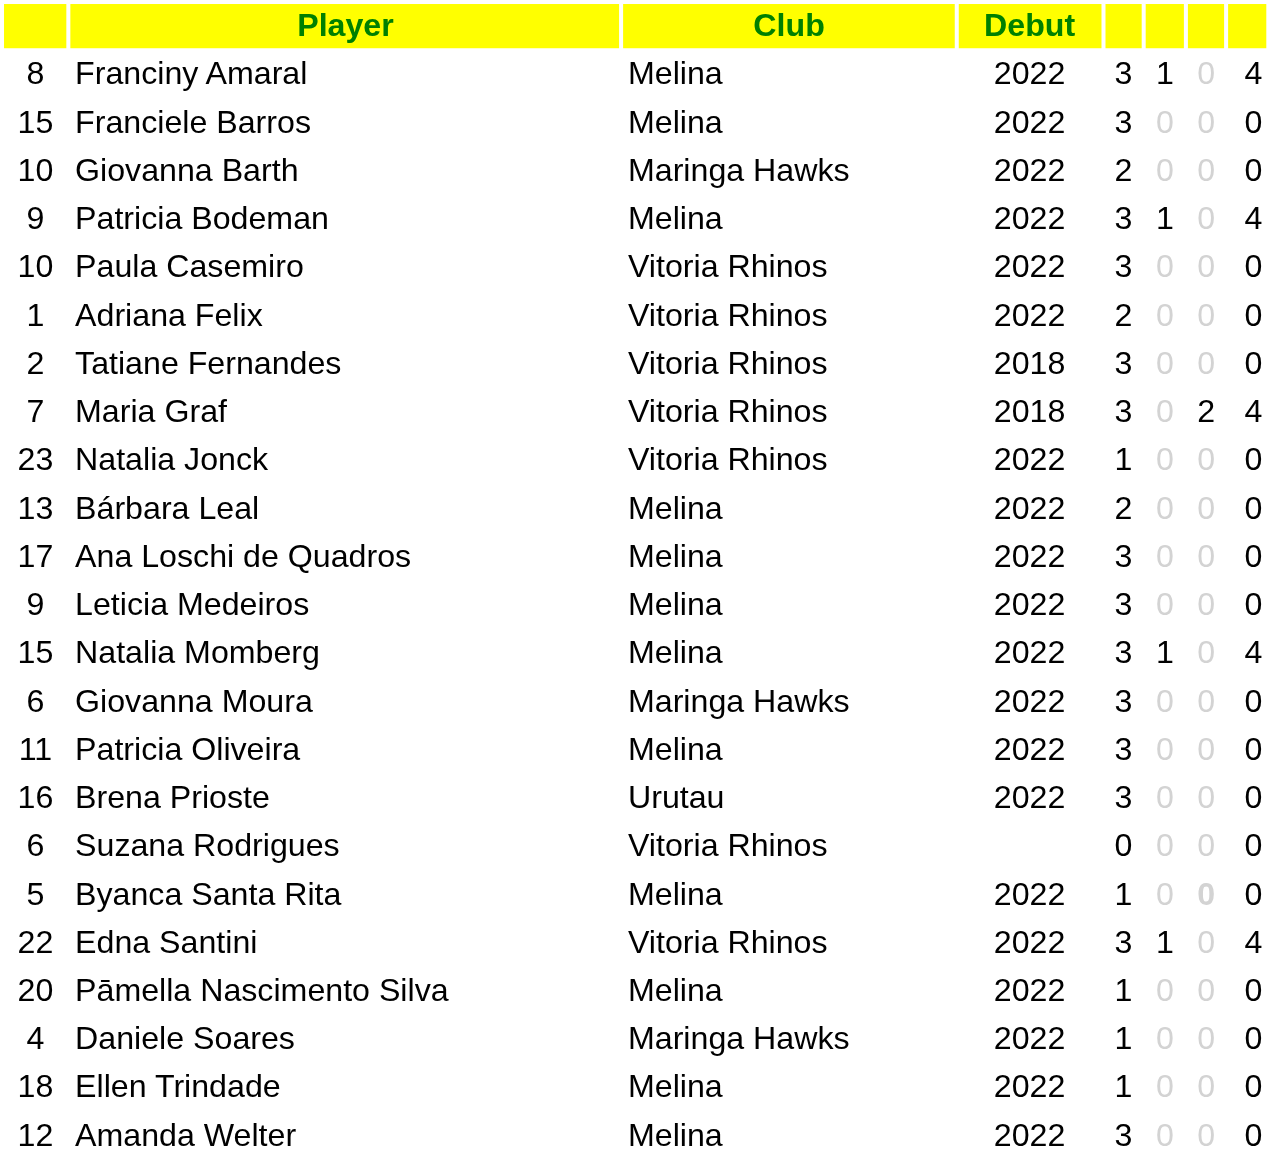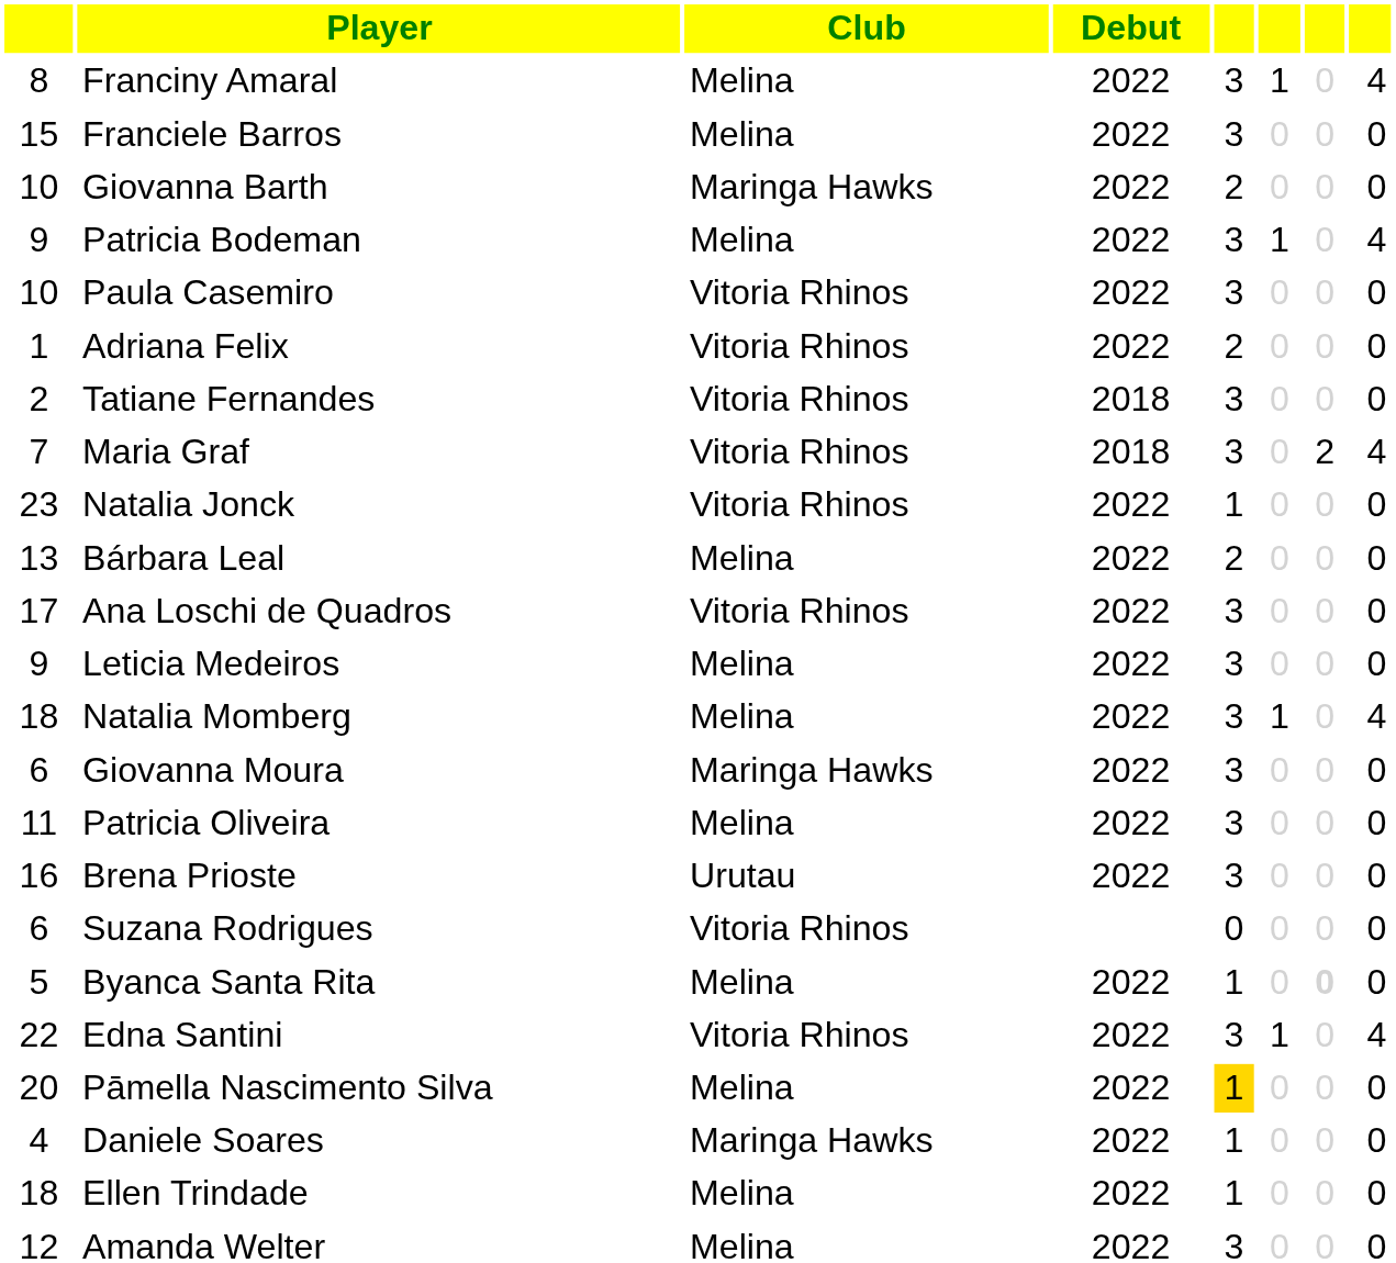 <table class="sortable" border="0" cellspacing="2" cellpadding="2" style="width:50%; text-align:center;">
 <tr style="background:yellow; color:green">
 <th></th>
 <th>Player</th>
 <th>Club</th>
 <th>Debut</th>
 <th></th>
 <th></th>
 <th></th>
 <th></th>
 </tr>
 <tr>
 <td>8</td>
 <td align=left>Franciny Amaral</td>
 <td align=left> Melina</td>
 <td>2022</td>
 <td>3</td>
 <td>1</td>
 <td style="color:lightgray">0</td>
 <td align=right>4</td>
 </tr>
 <tr>
 <td>15</td>
 <td align=left>Franciele Barros</td>
 <td align=left> Melina</td>
 <td>2022</td>
 <td>3</td>
 <td style="color:lightgray">0</td>
 <td style="color:lightgray">0</td>
 <td align=right>0</td>
 </tr>
 <tr>
 <td>10</td>
 <td align=left>Giovanna Barth</td>
 <td align=left> Maringa Hawks</td>
 <td>2022</td>
 <td>2</td>
 <td style="color:lightgray">0</td>
 <td style="color:lightgray">0</td>
 <td align=right>0</td>
 </tr>
 <tr>
 <td>9</td>
 <td align=left>Patricia Bodeman</td>
 <td align=left> Melina</td>
 <td>2022</td>
 <td>3</td>
 <td>1</td>
 <td style="color:lightgray">0</td>
 <td align=right>4</td>
 </tr>
 <tr>
 <td>10</td>
 <td align=left>Paula Casemiro</td>
 <td align=left> Vitoria Rhinos</td>
 <td>2022</td>
 <td>3</td>
 <td style="color:lightgray">0</td>
 <td style="color:lightgray">0</td>
 <td align=right>0</td>
 </tr>
 <tr>
 <td>1</td>
 <td align=left>Adriana Felix</td>
 <td align=left> Vitoria Rhinos</td>
 <td>2022</td>
 <td>2</td>
 <td style="color:lightgray">0</td>
 <td style="color:lightgray">0</td>
 <td align=right>0</td>
 </tr>
 <tr>
 <td>2</td>
 <td align=left>Tatiane Fernandes</td>
 <td align=left> Vitoria Rhinos</td>
 <td>2018</td>
 <td>3</td>
 <td style="color:lightgray">0</td>
 <td style="color:lightgray">0</td>
 <td align=right>0</td>
 </tr>
 <tr>
 <td>7</td>
 <td align=left>Maria Graf</td>
 <td align=left> Vitoria Rhinos</td>
 <td>2018</td>
 <td>3</td>
 <td style="color:lightgray">0</td>
 <td>2</td>
 <td align=right>4</td>
 </tr>
 <tr>
 <td>23</td>
 <td align=left>Natalia Jonck</td>
 <td align=left> Vitoria Rhinos</td>
 <td>2022</td>
 <td>1</td>
 <td style="color:lightgray">0</td>
 <td style="color:lightgray">0</td>
 <td align=right>0</td>
 </tr>
 <tr>
 <td>13</td>
 <td align=left>Bárbara Leal</td>
 <td align=left> Melina</td>
 <td>2022</td>
 <td>2</td>
 <td style="color:lightgray">0</td>
 <td style="color:lightgray">0</td>
 <td align=right>0</td>
 </tr>
 <tr>
 <td>17</td>
 <td align=left>Ana Loschi de Quadros</td>
-<td align=left> Melina</td>
+<td align=left> Vitoria Rhinos</td>
 <td>2022</td>
 <td>3</td>
 <td style="color:lightgray">0</td>
 <td style="color:lightgray">0</td>
 <td align=right>0</td>
 </tr>
 <tr>
 <td>9</td>
 <td align=left>Leticia Medeiros</td>
 <td align=left> Melina</td>
 <td>2022</td>
 <td>3</td>
 <td style="color:lightgray">0</td>
 <td style="color:lightgray">0</td>
 <td align=right>0</td>
 </tr>
 <tr>
-<td>15</td>
+<td>18</td>
 <td align=left>Natalia Momberg</td>
 <td align=left> Melina</td>
 <td>2022</td>
 <td>3</td>
 <td>1</td>
 <td style="color:lightgray">0</td>
 <td align=right>4</td>
 </tr>
 <tr>
 <td>6</td>
 <td align=left>Giovanna Moura</td>
 <td align=left> Maringa Hawks</td>
 <td>2022</td>
 <td>3</td>
 <td style="color:lightgray">0</td>
 <td style="color:lightgray">0</td>
 <td align=right>0</td>
 </tr>
 <tr>
 <td>11</td>
 <td align=left>Patricia Oliveira</td>
 <td align=left> Melina</td>
 <td>2022</td>
 <td>3</td>
 <td style="color:lightgray">0</td>
 <td style="color:lightgray">0</td>
 <td align=right>0</td>
 </tr>
 <tr>
 <td>16</td>
 <td align=left>Brena Prioste</td>
 <td align=left> Urutau</td>
 <td>2022</td>
 <td>3</td>
 <td style="color:lightgray">0</td>
 <td style="color:lightgray">0</td>
 <td align=right>0</td>
 </tr>
 <tr>
 <td>6</td>
 <td align=left>Suzana Rodrigues</td>
 <td align=left> Vitoria Rhinos</td>
 <td></td>
 <td>0</td>
 <td style="color:lightgray">0</td>
 <td style="color:lightgray">0</td>
 <td align=right>0</td>
 </tr>
 <tr>
 <td>5</td>
 <td align=left>Byanca Santa Rita</td>
 <td align=left> Melina</td>
 <td>2022</td>
 <td>1</td>
 <td style="color:lightgray">0</td>
 <td style="color:lightgray"><strong>0</strong></td>
 <td align=right>0</td>
 </tr>
 <tr>
 <td>22</td>
 <td align=left>Edna Santini</td>
 <td align=left> Vitoria Rhinos</td>
 <td>2022</td>
 <td>3</td>
 <td>1</td>
 <td style="color:lightgray">0</td>
 <td align=right>4</td>
 </tr>
 <tr>
 <td>20</td>
 <td align=left>Pāmella Nascimento Silva</td>
 <td align=left> Melina</td>
 <td>2022</td>
-<td>1</td>
+<td style="background: gold;">1</td>
 <td style="color:lightgray">0</td>
 <td style="color:lightgray">0</td>
 <td align=right>0</td>
 </tr>
 <tr>
 <td>4</td>
 <td align=left>Daniele Soares</td>
 <td align=left> Maringa Hawks</td>
 <td>2022</td>
 <td>1</td>
 <td style="color:lightgray">0</td>
 <td style="color:lightgray">0</td>
 <td align=right>0</td>
 </tr>
 <tr>
 <td>18</td>
 <td align=left>Ellen Trindade</td>
 <td align=left> Melina</td>
 <td>2022</td>
 <td>1</td>
 <td style="color:lightgray">0</td>
 <td style="color:lightgray">0</td>
 <td align=right>0</td>
 </tr>
 <tr>
 <td>12</td>
 <td align=left>Amanda Welter</td>
 <td align=left> Melina</td>
 <td>2022</td>
 <td>3</td>
 <td style="color:lightgray">0</td>
 <td style="color:lightgray">0</td>
 <td align=right>0</td>
 </tr>
 </table>
